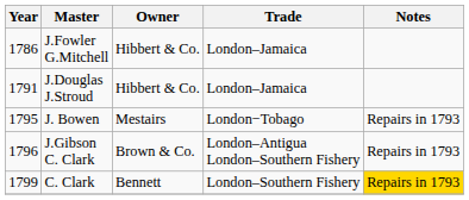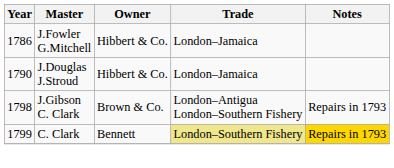 <table class="sortable wikitable">
 <tr>
 <th>Year</th>
 <th>Master</th>
 <th>Owner</th>
 <th>Trade</th>
 <th>Notes</th>
 </tr>
 <tr>
 <td>1786</td>
 <td>J.Fowler<br>G.Mitchell</td>
 <td>Hibbert & Co.</td>
 <td>London–Jamaica</td>
 <td></td>
 </tr>
 <tr>
-<td>1791</td>
+<td>1790</td>
 <td>J.Douglas<br>J.Stroud</td>
 <td>Hibbert & Co.</td>
 <td>London–Jamaica</td>
 <td></td>
 </tr>
 <tr>
-<td>1795</td>
-<td>J. Bowen</td>
-<td>Mestairs</td>
-<td>London−Tobago</td>
-<td>Repairs in 1793</td>
-</tr>
-<tr>
-<td>1796</td>
+<td>1798</td>
 <td>J.Gibson<br>C. Clark</td>
 <td>Brown & Co.</td>
 <td>London–Antigua<br>London–Southern Fishery</td>
 <td>Repairs in 1793</td>
 </tr>
 <tr>
 <td>1799</td>
 <td>C. Clark</td>
 <td>Bennett</td>
-<td>London–Southern Fishery</td>
+<td style="background: khaki;">London–Southern Fishery</td>
 <td style="background: gold;">Repairs in 1793</td>
 </tr>
 <tr>
 </tr>
 </table>
